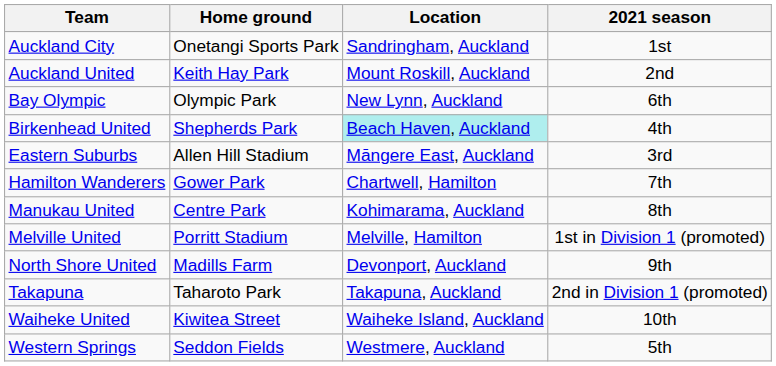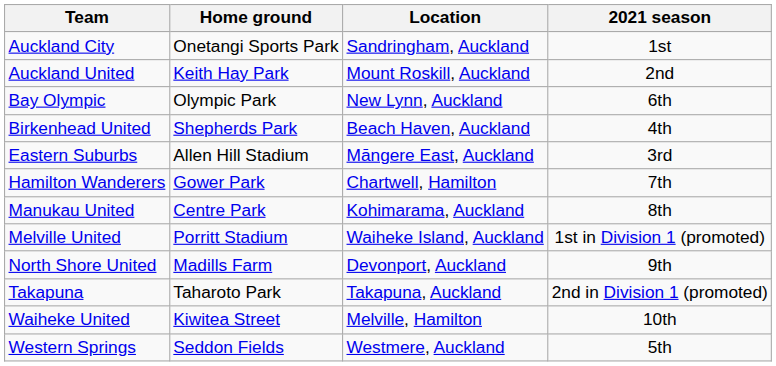 <table class="wikitable sortable">
 <tr>
 <th>Team</th>
 <th>Home ground</th>
 <th>Location</th>
 <th>2021 season</th>
 </tr>
 <tr>
 <td><a href='#'>Auckland City</a></td>
 <td>Onetangi Sports Park</td>
 <td><a href='#'>Sandringham</a>, <a href='#'>Auckland</a></td>
 <td align="center">1st</td>
 </tr>
 <tr>
 <td><a href='#'>Auckland United</a></td>
 <td><a href='#'>Keith Hay Park</a></td>
 <td><a href='#'>Mount Roskill</a>, <a href='#'>Auckland</a></td>
 <td align="center">2nd</td>
 </tr>
 <tr>
 <td><a href='#'>Bay Olympic</a></td>
 <td>Olympic Park</td>
 <td><a href='#'>New Lynn</a>, <a href='#'>Auckland</a></td>
 <td align="center">6th</td>
 </tr>
 <tr>
 <td><a href='#'>Birkenhead United</a></td>
 <td><a href='#'>Shepherds Park</a></td>
-<td style="background: paleturquoise;"><a href='#'>Beach Haven</a>, <a href='#'>Auckland</a></td>
+<td><a href='#'>Beach Haven</a>, <a href='#'>Auckland</a></td>
 <td align="center">4th</td>
 </tr>
 <tr>
 <td><a href='#'>Eastern Suburbs</a></td>
 <td>Allen Hill Stadium</td>
 <td><a href='#'>Māngere East</a>, <a href='#'>Auckland</a></td>
 <td align="center">3rd</td>
 </tr>
 <tr>
 <td><a href='#'>Hamilton Wanderers</a></td>
 <td><a href='#'>Gower Park</a></td>
 <td><a href='#'>Chartwell</a>, <a href='#'>Hamilton</a></td>
 <td align="center">7th</td>
 </tr>
 <tr>
 <td><a href='#'>Manukau United</a></td>
 <td><a href='#'>Centre Park</a></td>
 <td><a href='#'>Kohimarama</a>, <a href='#'>Auckland</a></td>
 <td align="center">8th</td>
 </tr>
 <tr>
 <td><a href='#'>Melville United</a></td>
 <td><a href='#'>Porritt Stadium</a></td>
-<td><a href='#'>Melville</a>, <a href='#'>Hamilton</a></td>
+<td><a href='#'>Waiheke Island</a>, <a href='#'>Auckland</a></td>
 <td align="center">1st in <a href='#'>Division 1</a> (promoted)</td>
 </tr>
 <tr>
 <td><a href='#'>North Shore United</a></td>
 <td><a href='#'>Madills Farm</a></td>
 <td><a href='#'>Devonport</a>, <a href='#'>Auckland</a></td>
 <td align="center">9th</td>
 </tr>
 <tr>
 <td><a href='#'>Takapuna</a></td>
 <td>Taharoto Park</td>
 <td><a href='#'>Takapuna</a>, <a href='#'>Auckland</a></td>
 <td align="center">2nd in <a href='#'>Division 1</a> (promoted)</td>
 </tr>
 <tr>
 <td><a href='#'>Waiheke United</a></td>
 <td><a href='#'>Kiwitea Street</a></td>
-<td><a href='#'>Waiheke Island</a>, <a href='#'>Auckland</a></td>
+<td><a href='#'>Melville</a>, <a href='#'>Hamilton</a></td>
 <td align="center">10th</td>
 </tr>
 <tr>
 <td><a href='#'>Western Springs</a></td>
 <td><a href='#'>Seddon Fields</a></td>
 <td><a href='#'>Westmere</a>, <a href='#'>Auckland</a></td>
 <td align="center">5th</td>
 </tr>
 </table>
